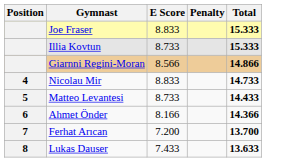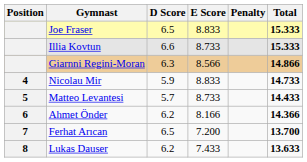 <table style="text-align:center;" class="wikitable sortable">
 <tr>
 <th>Position</th>
 <th>Gymnast</th>
+<th>D Score</th>
 <th>E Score</th>
 <th>Penalty</th>
 <th>Total</th>
 </tr>
 <tr style="background:#fffcaf;">
 <th scope="row" style="text-align:center"></th>
 <td style="text-align:left;"> <a href='#'>Joe Fraser</a></td>
+<td>6.5</td>
 <td>8.833</td>
 <td></td>
 <td><strong>15.333</strong></td>
 </tr>
 <tr style="background:#e5e5e5;">
 <th scope="row" style="text-align:center"></th>
 <td style="text-align:left;"> <a href='#'>Illia Kovtun</a></td>
+<td>6.6</td>
 <td>8.733</td>
 <td></td>
 <td><strong>15.333</strong></td>
 </tr>
 <tr style="background:#ec9;">
 <th scope="row" style="text-align:center"></th>
 <td style="text-align:left;"> <a href='#'>Giarnni Regini-Moran</a></td>
+<td>6.3</td>
 <td>8.566</td>
 <td></td>
 <td><strong>14.866</strong></td>
 </tr>
 <tr>
 <th>4</th>
 <td style="text-align:left;"> <a href='#'>Nicolau Mir</a></td>
+<td>5.9</td>
 <td>8.833</td>
 <td></td>
 <td><strong>14.733</strong></td>
 </tr>
 <tr>
 <th>5</th>
 <td style="text-align:left;"> <a href='#'>Matteo Levantesi</a></td>
+<td>5.7</td>
 <td>8.733</td>
 <td></td>
 <td><strong>14.433</strong></td>
 </tr>
 <tr>
 <th>6</th>
 <td style="text-align:left;"> <a href='#'>Ahmet Önder</a></td>
+<td>6.2</td>
 <td>8.166</td>
 <td></td>
 <td><strong>14.366</strong></td>
 </tr>
 <tr>
 <th>7</th>
 <td style="text-align:left;"> <a href='#'>Ferhat Arıcan</a></td>
+<td>6.5</td>
 <td>7.200</td>
 <td></td>
 <td><strong>13.700</strong></td>
 </tr>
 <tr>
 <th>8</th>
 <td style="text-align:left;"> <a href='#'>Lukas Dauser</a></td>
+<td>6.2</td>
 <td>7.433</td>
 <td></td>
 <td><strong>13.633</strong></td>
 </tr>
 </table>
